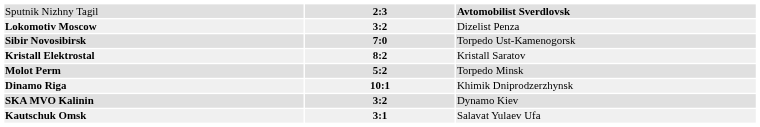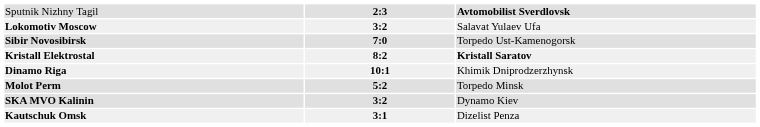 <table width="70%">
 <tr bgcolor="#e0e0e0">
 <td style="width:40%;">Sputnik Nizhny Tagil</td>
 <td style="width:20%;" align="center"><strong>2:3</strong></td>
 <td style="width:40%;"><strong>Avtomobilist Sverdlovsk</strong></td>
 </tr>
 <tr bgcolor="#f0f0f0">
 <td><strong>Lokomotiv Moscow</strong></td>
 <td align="center"><strong>3:2</strong></td>
-<td>Dizelist Penza</td>
+<td>Salavat Yulaev Ufa</td>
 </tr>
 <tr bgcolor="#e0e0e0">
 <td><strong>Sibir Novosibirsk</strong></td>
 <td align="center"><strong>7:0</strong></td>
 <td>Torpedo Ust-Kamenogorsk</td>
 </tr>
 <tr bgcolor="#f0f0f0">
 <td><strong>Kristall Elektrostal</strong></td>
 <td align="center"><strong>8:2</strong></td>
-<td>Kristall Saratov</td>
+<td><strong>Kristall Saratov</strong></td>
+</tr>
+<tr bgcolor="#f0f0f0">
+<td><strong>Dinamo Riga</strong></td>
+<td align="center"><strong>10:1</strong></td>
+<td>Khimik Dniprodzerzhynsk</td>
 </tr>
 <tr bgcolor="#e0e0e0">
 <td><strong>Molot Perm</strong></td>
 <td align="center"><strong>5:2</strong></td>
 <td>Torpedo Minsk</td>
-</tr>
-<tr bgcolor="#f0f0f0">
-<td><strong>Dinamo Riga</strong></td>
-<td align="center"><strong>10:1</strong></td>
-<td>Khimik Dniprodzerzhynsk</td>
 </tr>
 <tr bgcolor="#e0e0e0">
 <td><strong>SKA MVO Kalinin</strong></td>
 <td align="center"><strong>3:2</strong></td>
 <td>Dynamo Kiev</td>
 </tr>
 <tr bgcolor="#f0f0f0">
 <td><strong>Kautschuk Omsk</strong></td>
 <td align="center"><strong>3:1</strong></td>
-<td>Salavat Yulaev Ufa</td>
+<td>Dizelist Penza</td>
 </tr>
 </table>
